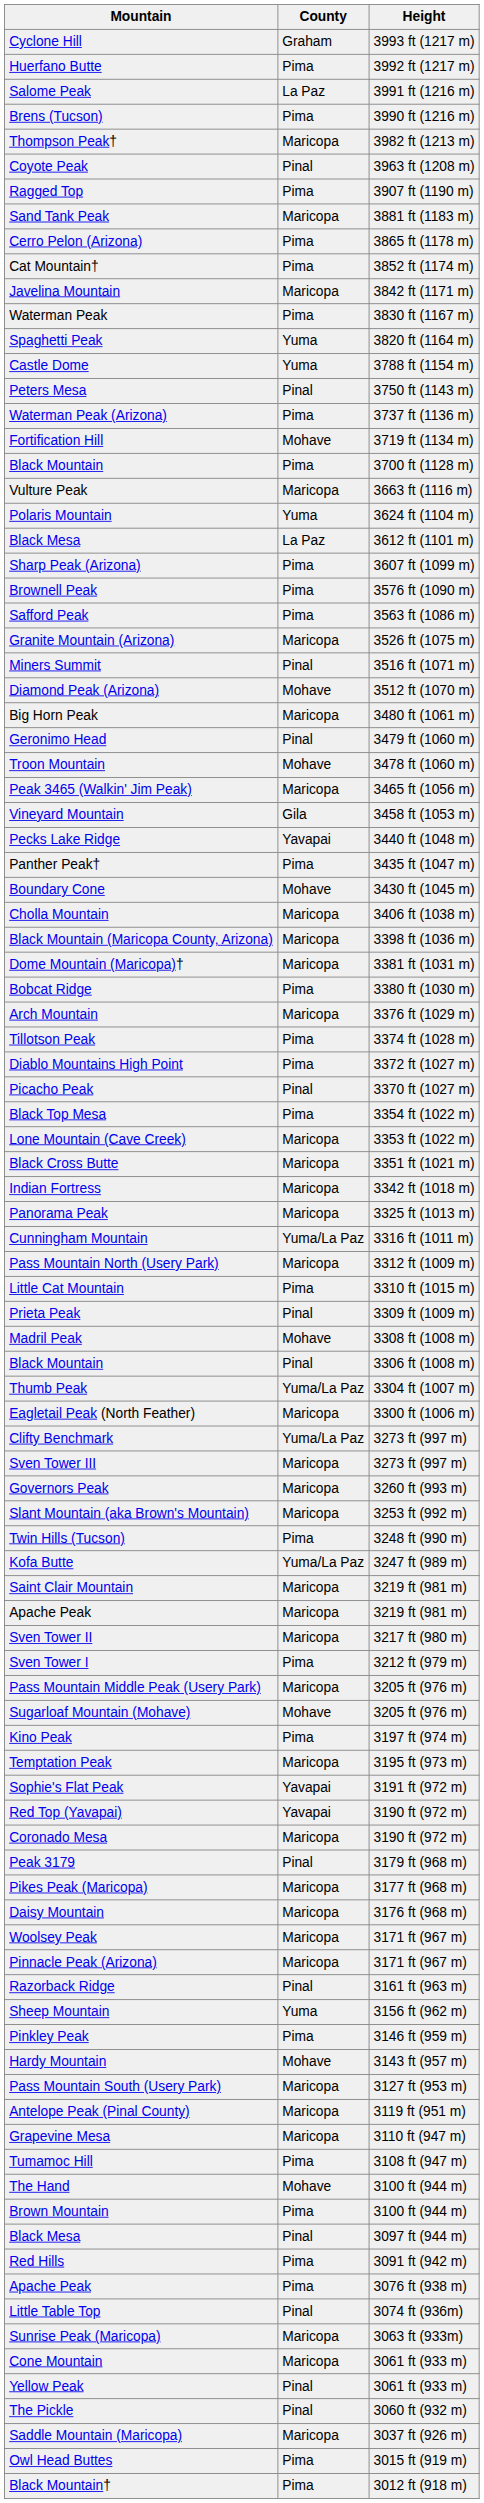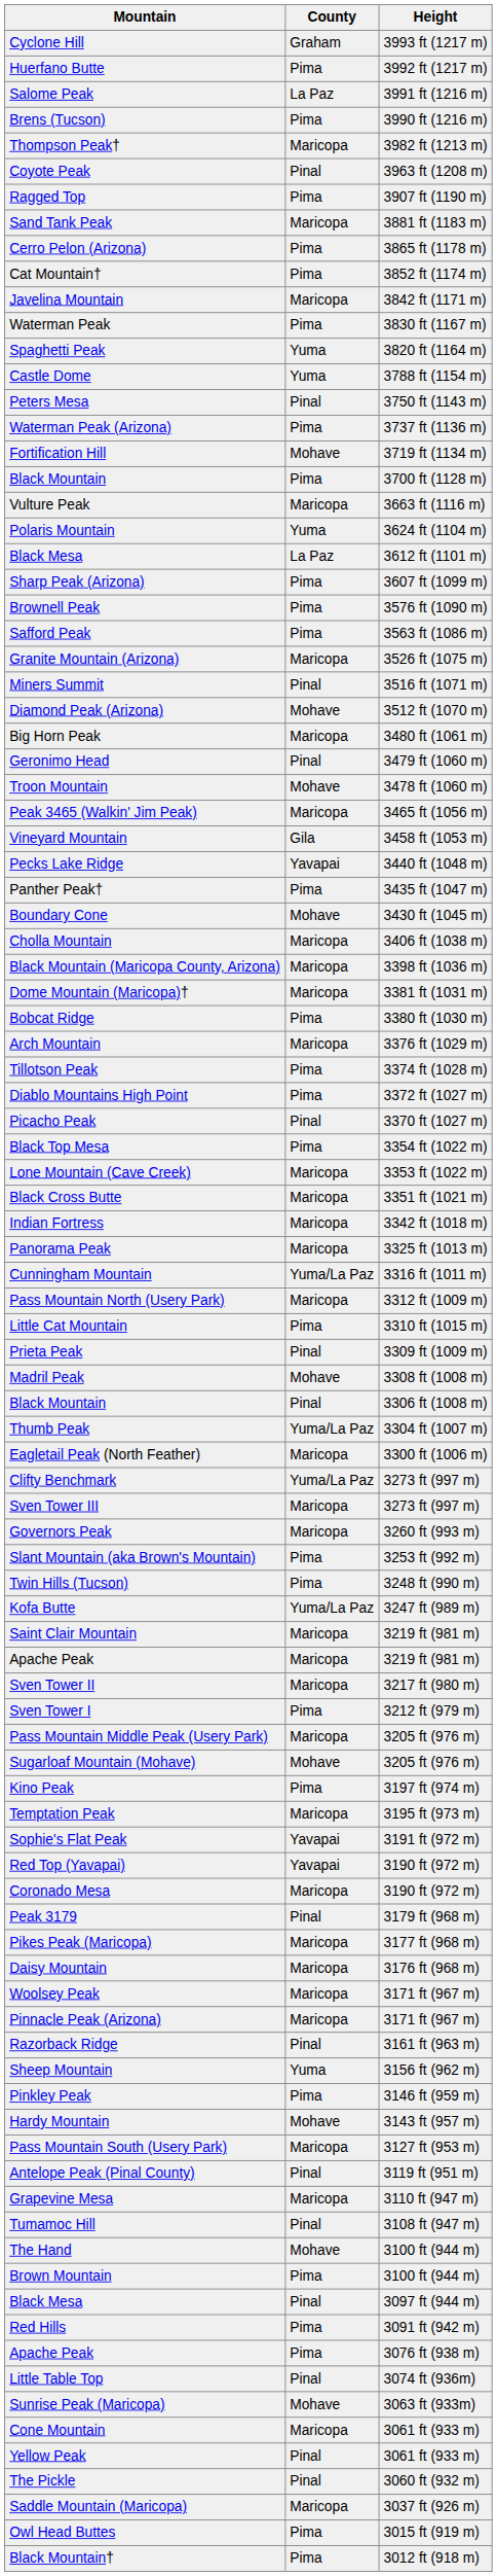 <table border=1 cellspacing=0 cellpadding=5 style="border-collapse: collapse; background:#f0f0f0;">
 <tr>
 <th>Mountain</th>
 <th>County</th>
 <th>Height</th>
 </tr>
 <tr>
 <td><a href='#'>Cyclone Hill</a></td>
 <td>Graham</td>
 <td>3993 ft (1217 m)</td>
 </tr>
 <tr>
 <td><a href='#'>Huerfano Butte</a></td>
 <td>Pima</td>
 <td>3992 ft (1217 m)</td>
 </tr>
 <tr>
 <td><a href='#'>Salome Peak</a></td>
 <td>La Paz</td>
 <td>3991 ft (1216 m)</td>
 </tr>
 <tr>
 <td><a href='#'>Brens (Tucson)</a></td>
 <td>Pima</td>
 <td>3990 ft (1216 m)</td>
 </tr>
 <tr>
 <td><a href='#'>Thompson Peak</a>†</td>
 <td>Maricopa</td>
 <td>3982 ft (1213 m)</td>
 </tr>
 <tr>
 <td><a href='#'>Coyote Peak</a></td>
 <td>Pinal</td>
 <td>3963 ft (1208 m)</td>
 </tr>
 <tr>
 <td><a href='#'>Ragged Top</a></td>
 <td>Pima</td>
 <td>3907 ft (1190 m)</td>
 </tr>
 <tr>
 <td><a href='#'>Sand Tank Peak</a></td>
 <td>Maricopa</td>
 <td>3881 ft (1183 m)</td>
 </tr>
 <tr>
 <td><a href='#'>Cerro Pelon (Arizona)</a></td>
 <td>Pima</td>
 <td>3865 ft (1178 m)</td>
 </tr>
 <tr>
 <td>Cat Mountain† </td>
 <td>Pima</td>
 <td>3852 ft (1174 m)</td>
 </tr>
 <tr>
 <td><a href='#'>Javelina Mountain</a></td>
 <td>Maricopa</td>
 <td>3842 ft (1171 m)</td>
 </tr>
 <tr>
 <td>Waterman Peak</td>
 <td>Pima</td>
 <td>3830 ft (1167 m)</td>
 </tr>
 <tr>
 <td><a href='#'>Spaghetti Peak</a></td>
 <td>Yuma</td>
 <td>3820 ft (1164 m)</td>
 </tr>
 <tr>
 <td><a href='#'>Castle Dome</a></td>
 <td>Yuma</td>
 <td>3788 ft (1154 m)</td>
 </tr>
 <tr>
 <td><a href='#'>Peters Mesa</a></td>
 <td>Pinal</td>
 <td>3750 ft (1143 m)</td>
 </tr>
 <tr>
 <td><a href='#'>Waterman Peak (Arizona)</a></td>
 <td>Pima</td>
 <td>3737 ft (1136 m)</td>
 </tr>
 <tr>
 <td><a href='#'>Fortification Hill</a></td>
 <td>Mohave</td>
 <td>3719 ft (1134 m)</td>
 </tr>
 <tr>
 <td><a href='#'>Black Mountain</a></td>
 <td>Pima</td>
 <td>3700 ft (1128 m)</td>
 </tr>
 <tr>
 <td>Vulture Peak </td>
 <td>Maricopa</td>
 <td>3663 ft (1116 m)</td>
 </tr>
 <tr>
 <td><a href='#'>Polaris Mountain</a></td>
 <td>Yuma</td>
 <td>3624 ft (1104 m)</td>
 </tr>
 <tr>
 <td><a href='#'>Black Mesa</a></td>
 <td>La Paz</td>
 <td>3612 ft (1101 m)</td>
 </tr>
 <tr>
 <td><a href='#'>Sharp Peak (Arizona)</a></td>
 <td>Pima</td>
 <td>3607 ft (1099 m)</td>
 </tr>
 <tr>
 <td><a href='#'>Brownell Peak</a></td>
 <td>Pima</td>
 <td>3576 ft (1090 m)</td>
 </tr>
 <tr>
 <td><a href='#'>Safford Peak</a></td>
 <td>Pima</td>
 <td>3563 ft (1086 m)</td>
 </tr>
 <tr>
 <td><a href='#'>Granite Mountain (Arizona)</a></td>
 <td>Maricopa</td>
 <td>3526 ft (1075 m)</td>
 </tr>
 <tr>
 <td><a href='#'>Miners Summit</a></td>
 <td>Pinal</td>
 <td>3516 ft (1071 m)</td>
 </tr>
 <tr>
 <td><a href='#'>Diamond Peak (Arizona)</a></td>
 <td>Mohave</td>
 <td>3512 ft (1070 m)</td>
 </tr>
 <tr>
 <td>Big Horn Peak</td>
 <td>Maricopa</td>
 <td>3480 ft (1061 m)</td>
 </tr>
 <tr>
 <td><a href='#'>Geronimo Head</a></td>
 <td>Pinal</td>
 <td>3479 ft (1060 m)</td>
 </tr>
 <tr>
 <td><a href='#'>Troon Mountain</a></td>
 <td>Mohave</td>
 <td>3478 ft (1060 m)</td>
 </tr>
 <tr>
 <td><a href='#'>Peak 3465 (Walkin' Jim Peak)</a></td>
 <td>Maricopa</td>
 <td>3465 ft (1056 m)</td>
 </tr>
 <tr>
 <td><a href='#'>Vineyard Mountain</a></td>
 <td>Gila</td>
 <td>3458 ft (1053 m)</td>
 </tr>
 <tr>
 <td><a href='#'>Pecks Lake Ridge</a></td>
 <td>Yavapai</td>
 <td>3440 ft (1048 m)</td>
 </tr>
 <tr>
 <td>Panther Peak†</td>
 <td>Pima</td>
 <td>3435 ft (1047 m)</td>
 </tr>
 <tr>
 <td><a href='#'>Boundary Cone</a></td>
 <td>Mohave</td>
 <td>3430 ft (1045 m)</td>
 </tr>
 <tr>
 <td><a href='#'>Cholla Mountain</a></td>
 <td>Maricopa</td>
 <td>3406 ft (1038 m)</td>
 </tr>
 <tr>
 <td><a href='#'>Black Mountain (Maricopa County, Arizona)</a></td>
 <td>Maricopa</td>
 <td>3398 ft (1036 m)</td>
 </tr>
 <tr>
 <td><a href='#'>Dome Mountain (Maricopa)</a>†</td>
 <td>Maricopa</td>
 <td>3381 ft (1031 m)</td>
 </tr>
 <tr>
 <td><a href='#'>Bobcat Ridge</a></td>
 <td>Pima</td>
 <td>3380 ft (1030 m)</td>
 </tr>
 <tr>
 <td><a href='#'>Arch Mountain</a></td>
 <td>Maricopa</td>
 <td>3376 ft (1029 m)</td>
 </tr>
 <tr>
 <td><a href='#'>Tillotson Peak</a></td>
 <td>Pima</td>
 <td>3374 ft (1028 m)</td>
 </tr>
 <tr>
 <td><a href='#'>Diablo Mountains High Point</a></td>
 <td>Pima</td>
 <td>3372 ft (1027 m)</td>
 </tr>
 <tr>
 <td><a href='#'>Picacho Peak</a></td>
 <td>Pinal</td>
 <td>3370 ft (1027 m)</td>
 </tr>
 <tr>
 <td><a href='#'>Black Top Mesa</a></td>
 <td>Pima</td>
 <td>3354 ft (1022 m)</td>
 </tr>
 <tr>
 <td><a href='#'>Lone Mountain (Cave Creek)</a></td>
 <td>Maricopa</td>
 <td>3353 ft (1022 m)</td>
 </tr>
 <tr>
 <td><a href='#'>Black Cross Butte</a></td>
 <td>Maricopa</td>
 <td>3351 ft (1021 m)</td>
 </tr>
 <tr>
 <td><a href='#'>Indian Fortress</a></td>
 <td>Maricopa</td>
 <td>3342 ft (1018 m)</td>
 </tr>
 <tr>
 <td><a href='#'>Panorama Peak</a></td>
 <td>Maricopa</td>
 <td>3325 ft (1013 m)</td>
 </tr>
 <tr>
 <td><a href='#'>Cunningham Mountain</a></td>
 <td>Yuma/La Paz</td>
 <td>3316 ft (1011 m)</td>
 </tr>
 <tr>
 <td><a href='#'>Pass Mountain North (Usery Park)</a></td>
 <td>Maricopa</td>
 <td>3312 ft (1009 m)</td>
 </tr>
 <tr>
 <td><a href='#'>Little Cat Mountain</a></td>
 <td>Pima</td>
 <td>3310 ft (1015 m)</td>
 </tr>
 <tr>
 <td><a href='#'>Prieta Peak</a></td>
 <td>Pinal</td>
 <td>3309 ft (1009 m)</td>
 </tr>
 <tr>
 <td><a href='#'>Madril Peak</a></td>
 <td>Mohave</td>
 <td>3308 ft (1008 m)</td>
 </tr>
 <tr>
 <td><a href='#'>Black Mountain</a></td>
 <td>Pinal</td>
 <td>3306 ft (1008 m)</td>
 </tr>
 <tr>
 <td><a href='#'>Thumb Peak</a></td>
 <td>Yuma/La Paz</td>
 <td>3304 ft (1007 m)</td>
 </tr>
 <tr>
 <td><a href='#'>Eagletail Peak</a> (North Feather)</td>
 <td>Maricopa</td>
 <td>3300 ft (1006 m)</td>
 </tr>
 <tr>
 <td><a href='#'>Clifty Benchmark</a></td>
 <td>Yuma/La Paz</td>
 <td>3273 ft (997 m)</td>
 </tr>
 <tr>
 <td><a href='#'>Sven Tower III</a></td>
 <td>Maricopa</td>
 <td>3273 ft (997 m)</td>
 </tr>
 <tr>
 <td><a href='#'>Governors Peak</a></td>
 <td>Maricopa</td>
 <td>3260 ft (993 m)</td>
 </tr>
 <tr>
 <td><a href='#'>Slant Mountain (aka Brown's Mountain)</a></td>
-<td>Maricopa</td>
+<td>Pima</td>
 <td>3253 ft (992 m)</td>
 </tr>
 <tr>
 <td><a href='#'>Twin Hills (Tucson)</a></td>
 <td>Pima</td>
 <td>3248 ft (990 m)</td>
 </tr>
 <tr>
 <td><a href='#'>Kofa Butte</a></td>
 <td>Yuma/La Paz</td>
 <td>3247 ft (989 m)</td>
 </tr>
 <tr>
 <td><a href='#'>Saint Clair Mountain</a></td>
 <td>Maricopa</td>
 <td>3219 ft (981 m)</td>
 </tr>
 <tr>
 <td>Apache Peak</td>
 <td>Maricopa</td>
 <td>3219 ft (981 m)</td>
 </tr>
 <tr>
 <td><a href='#'>Sven Tower II</a></td>
 <td>Maricopa</td>
 <td>3217 ft (980 m)</td>
 </tr>
 <tr>
 <td><a href='#'>Sven Tower I</a></td>
 <td>Pima</td>
 <td>3212 ft (979 m)</td>
 </tr>
 <tr>
 <td><a href='#'>Pass Mountain Middle Peak (Usery Park)</a></td>
 <td>Maricopa</td>
 <td>3205 ft (976 m)</td>
 </tr>
 <tr>
 <td><a href='#'>Sugarloaf Mountain (Mohave)</a></td>
 <td>Mohave</td>
 <td>3205 ft (976 m)</td>
 </tr>
 <tr>
 <td><a href='#'>Kino Peak</a></td>
 <td>Pima</td>
 <td>3197 ft (974 m)</td>
 </tr>
 <tr>
 <td><a href='#'>Temptation Peak</a></td>
 <td>Maricopa</td>
 <td>3195 ft (973 m)</td>
 </tr>
 <tr>
 <td><a href='#'>Sophie's Flat Peak</a></td>
 <td>Yavapai</td>
 <td>3191 ft (972 m)</td>
 </tr>
 <tr>
 <td><a href='#'>Red Top (Yavapai)</a></td>
 <td>Yavapai</td>
 <td>3190 ft (972 m)</td>
 </tr>
 <tr>
 <td><a href='#'>Coronado Mesa</a></td>
 <td>Maricopa</td>
 <td>3190 ft (972 m)</td>
 </tr>
 <tr>
 <td><a href='#'>Peak 3179</a></td>
 <td>Pinal</td>
 <td>3179 ft (968 m)</td>
 </tr>
 <tr>
 <td><a href='#'>Pikes Peak (Maricopa)</a></td>
 <td>Maricopa</td>
 <td>3177 ft (968 m)</td>
 </tr>
 <tr>
 <td><a href='#'>Daisy Mountain</a></td>
 <td>Maricopa</td>
 <td>3176 ft (968 m)</td>
 </tr>
 <tr>
 <td><a href='#'>Woolsey Peak</a></td>
 <td>Maricopa</td>
 <td>3171 ft (967 m)</td>
 </tr>
 <tr>
 <td><a href='#'>Pinnacle Peak (Arizona)</a></td>
 <td>Maricopa</td>
 <td>3171 ft (967 m)</td>
 </tr>
 <tr>
 <td><a href='#'>Razorback Ridge</a></td>
 <td>Pinal</td>
 <td>3161 ft (963 m)</td>
 </tr>
 <tr>
 <td><a href='#'>Sheep Mountain</a></td>
 <td>Yuma</td>
 <td>3156 ft (962 m)</td>
 </tr>
 <tr>
 <td><a href='#'>Pinkley Peak</a></td>
 <td>Pima</td>
 <td>3146 ft (959 m)</td>
 </tr>
 <tr>
 <td><a href='#'>Hardy Mountain</a></td>
 <td>Mohave</td>
 <td>3143 ft (957 m)</td>
 </tr>
 <tr>
 <td><a href='#'>Pass Mountain South (Usery Park)</a></td>
 <td>Maricopa</td>
 <td>3127 ft (953 m)</td>
 </tr>
 <tr>
 <td><a href='#'>Antelope Peak (Pinal County)</a></td>
-<td>Maricopa</td>
+<td>Pinal</td>
 <td>3119 ft (951 m)</td>
 </tr>
 <tr>
 <td><a href='#'>Grapevine Mesa</a></td>
 <td>Maricopa</td>
 <td>3110 ft (947 m)</td>
 </tr>
 <tr>
 <td><a href='#'>Tumamoc Hill</a></td>
-<td>Pima</td>
+<td>Pinal</td>
 <td>3108 ft (947 m)</td>
 </tr>
 <tr>
 <td><a href='#'>The Hand</a></td>
 <td>Mohave</td>
 <td>3100 ft (944 m)</td>
 </tr>
 <tr>
 <td><a href='#'>Brown Mountain</a></td>
 <td>Pima</td>
 <td>3100 ft (944 m)</td>
 </tr>
 <tr>
 <td><a href='#'>Black Mesa</a></td>
 <td>Pinal</td>
 <td>3097 ft (944 m)</td>
 </tr>
 <tr>
 <td><a href='#'>Red Hills</a></td>
 <td>Pima</td>
 <td>3091 ft (942 m)</td>
 </tr>
 <tr>
 <td><a href='#'>Apache Peak</a></td>
 <td>Pima</td>
 <td>3076 ft (938 m)</td>
 </tr>
 <tr>
 <td><a href='#'>Little Table Top</a></td>
 <td>Pinal</td>
 <td>3074 ft (936m)</td>
 </tr>
 <tr>
 <td><a href='#'>Sunrise Peak (Maricopa)</a></td>
-<td>Maricopa</td>
+<td>Mohave</td>
 <td>3063 ft (933m)</td>
 </tr>
 <tr>
 <td><a href='#'>Cone Mountain</a></td>
 <td>Maricopa</td>
 <td>3061 ft (933 m)</td>
 </tr>
 <tr>
 <td><a href='#'>Yellow Peak</a></td>
 <td>Pinal</td>
 <td>3061 ft (933 m)</td>
 </tr>
 <tr>
 <td><a href='#'>The Pickle</a></td>
 <td>Pinal</td>
 <td>3060 ft (932 m)</td>
 </tr>
 <tr>
 <td><a href='#'>Saddle Mountain (Maricopa)</a></td>
 <td>Maricopa</td>
 <td>3037 ft (926 m)</td>
 </tr>
 <tr>
 <td><a href='#'>Owl Head Buttes</a></td>
 <td>Pima</td>
 <td>3015 ft (919 m)</td>
 </tr>
 <tr>
 <td><a href='#'>Black Mountain</a>†</td>
 <td>Pima</td>
 <td>3012 ft (918 m)</td>
 </tr>
 </table>
